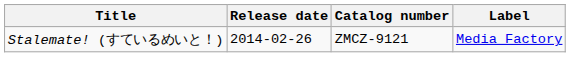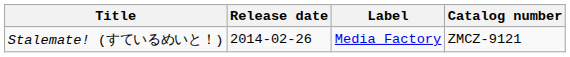 <table class="wikitable">
 <tr>
 <th>Title</th>
 <th>Release date</th>
+<th>Label</th>
 <th>Catalog number</th>
-<th>Label</th>
 </tr>
 <tr>
 <td><em>Stalemate!</em> (すているめいと！)</td>
 <td>2014-02-26</td>
+<td><a href='#'>Media Factory</a></td>
 <td>ZMCZ-9121</td>
-<td><a href='#'>Media Factory</a></td>
 </tr>
 </table>
